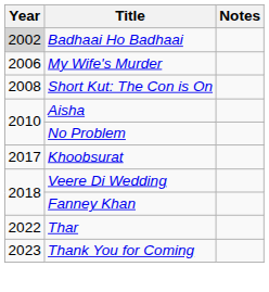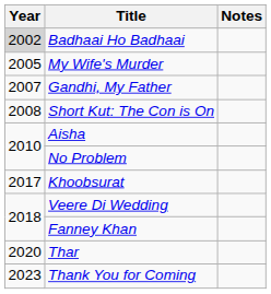 <table class="wikitable sortable">
 <tr>
 <th scope="col">Year</th>
 <th scope="col">Title</th>
 <th class="unsortable" scope="col">Notes</th>
 </tr>
 <tr>
 <td style="background: lightgrey;">2002</td>
 <td><em><a href='#'>Badhaai Ho Badhaai</a></em></td>
 <td></td>
 </tr>
 <tr>
-<td>2006</td>
+<td>2005</td>
 <td><em><a href='#'>My Wife's Murder</a></em></td>
+<td></td>
+</tr>
+<tr>
+<td>2007</td>
+<td><em><a href='#'>Gandhi, My Father</a></em></td>
 <td></td>
 </tr>
 <tr>
 <td>2008</td>
 <td><em><a href='#'>Short Kut: The Con is On</a></em></td>
 <td></td>
 </tr>
 <tr>
 <td rowspan="2">2010</td>
 <td><em><a href='#'>Aisha</a></em></td>
 <td></td>
 </tr>
 <tr>
 <td><em><a href='#'>No Problem</a></em></td>
 <td></td>
 </tr>
 <tr>
 <td>2017</td>
 <td><em><a href='#'>Khoobsurat</a></em></td>
 <td></td>
 </tr>
 <tr>
 <td rowspan="2">2018</td>
 <td><em><a href='#'>Veere Di Wedding</a></em></td>
 <td></td>
 </tr>
 <tr>
 <td><em><a href='#'>Fanney Khan</a></em></td>
 <td></td>
 </tr>
 <tr>
-<td>2022</td>
+<td>2020</td>
 <td><em><a href='#'>Thar</a></em></td>
 <td></td>
 </tr>
 <tr>
 <td>2023</td>
 <td><em><a href='#'>Thank You for Coming</a></em></td>
 <td></td>
 </tr>
 </table>
